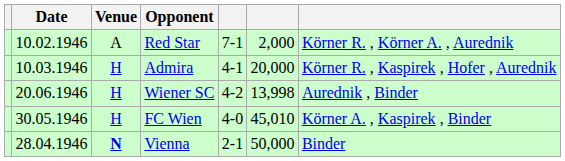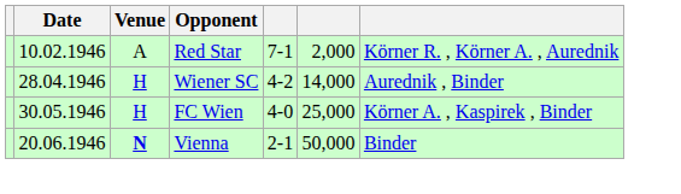 <table class="wikitable" Style="text-align: center">
 <tr>
 <th></th>
 <th>Date</th>
 <th>Venue</th>
 <th>Opponent</th>
 <th></th>
 <th></th>
 <th></th>
 </tr>
 <tr style="background:#cfc">
 <td></td>
 <td>10.02.1946</td>
 <td>A</td>
 <td align="left"><a href='#'>Red Star</a></td>
 <td>7-1</td>
 <td align="right">2,000</td>
 <td align="left"><a href='#'>Körner R.</a> , <a href='#'>Körner A.</a> , <a href='#'>Aurednik</a>     </td>
 </tr>
 <tr style="background:#cfc">
 <td></td>
-<td>10.03.1946</td>
-<td><a href='#'>H</a></td>
-<td align="left"><a href='#'>Admira</a></td>
-<td>4-1</td>
-<td align="right">20,000</td>
-<td align="left"><a href='#'>Körner R.</a> , <a href='#'>Kaspirek</a> , <a href='#'>Hofer</a> , <a href='#'>Aurednik</a> </td>
-</tr>
-<tr style="background:#cfc">
-<td></td>
-<td>20.06.1946</td>
+<td>28.04.1946</td>
 <td><a href='#'>H</a></td>
 <td align="left"><a href='#'>Wiener SC</a></td>
 <td>4-2</td>
-<td align="right">13,998</td>
+<td align="right">14,000</td>
 <td align="left"><a href='#'>Aurednik</a> , <a href='#'>Binder</a>   </td>
 </tr>
 <tr style="background:#cfc">
 <td></td>
 <td>30.05.1946</td>
 <td><a href='#'>H</a></td>
 <td align="left"><a href='#'>FC Wien</a></td>
 <td>4-0</td>
-<td align="right">45,010</td>
+<td align="right">25,000</td>
 <td align="left"><a href='#'>Körner A.</a> , <a href='#'>Kaspirek</a> , <a href='#'>Binder</a>  </td>
 </tr>
 <tr style="background:#cfc">
 <td></td>
-<td>28.04.1946</td>
+<td>20.06.1946</td>
 <td><strong><a href='#'>N</a></strong></td>
 <td align="left"><a href='#'>Vienna</a></td>
 <td>2-1</td>
 <td align="right">50,000</td>
 <td align="left"><a href='#'>Binder</a>  </td>
 </tr>
 </table>
